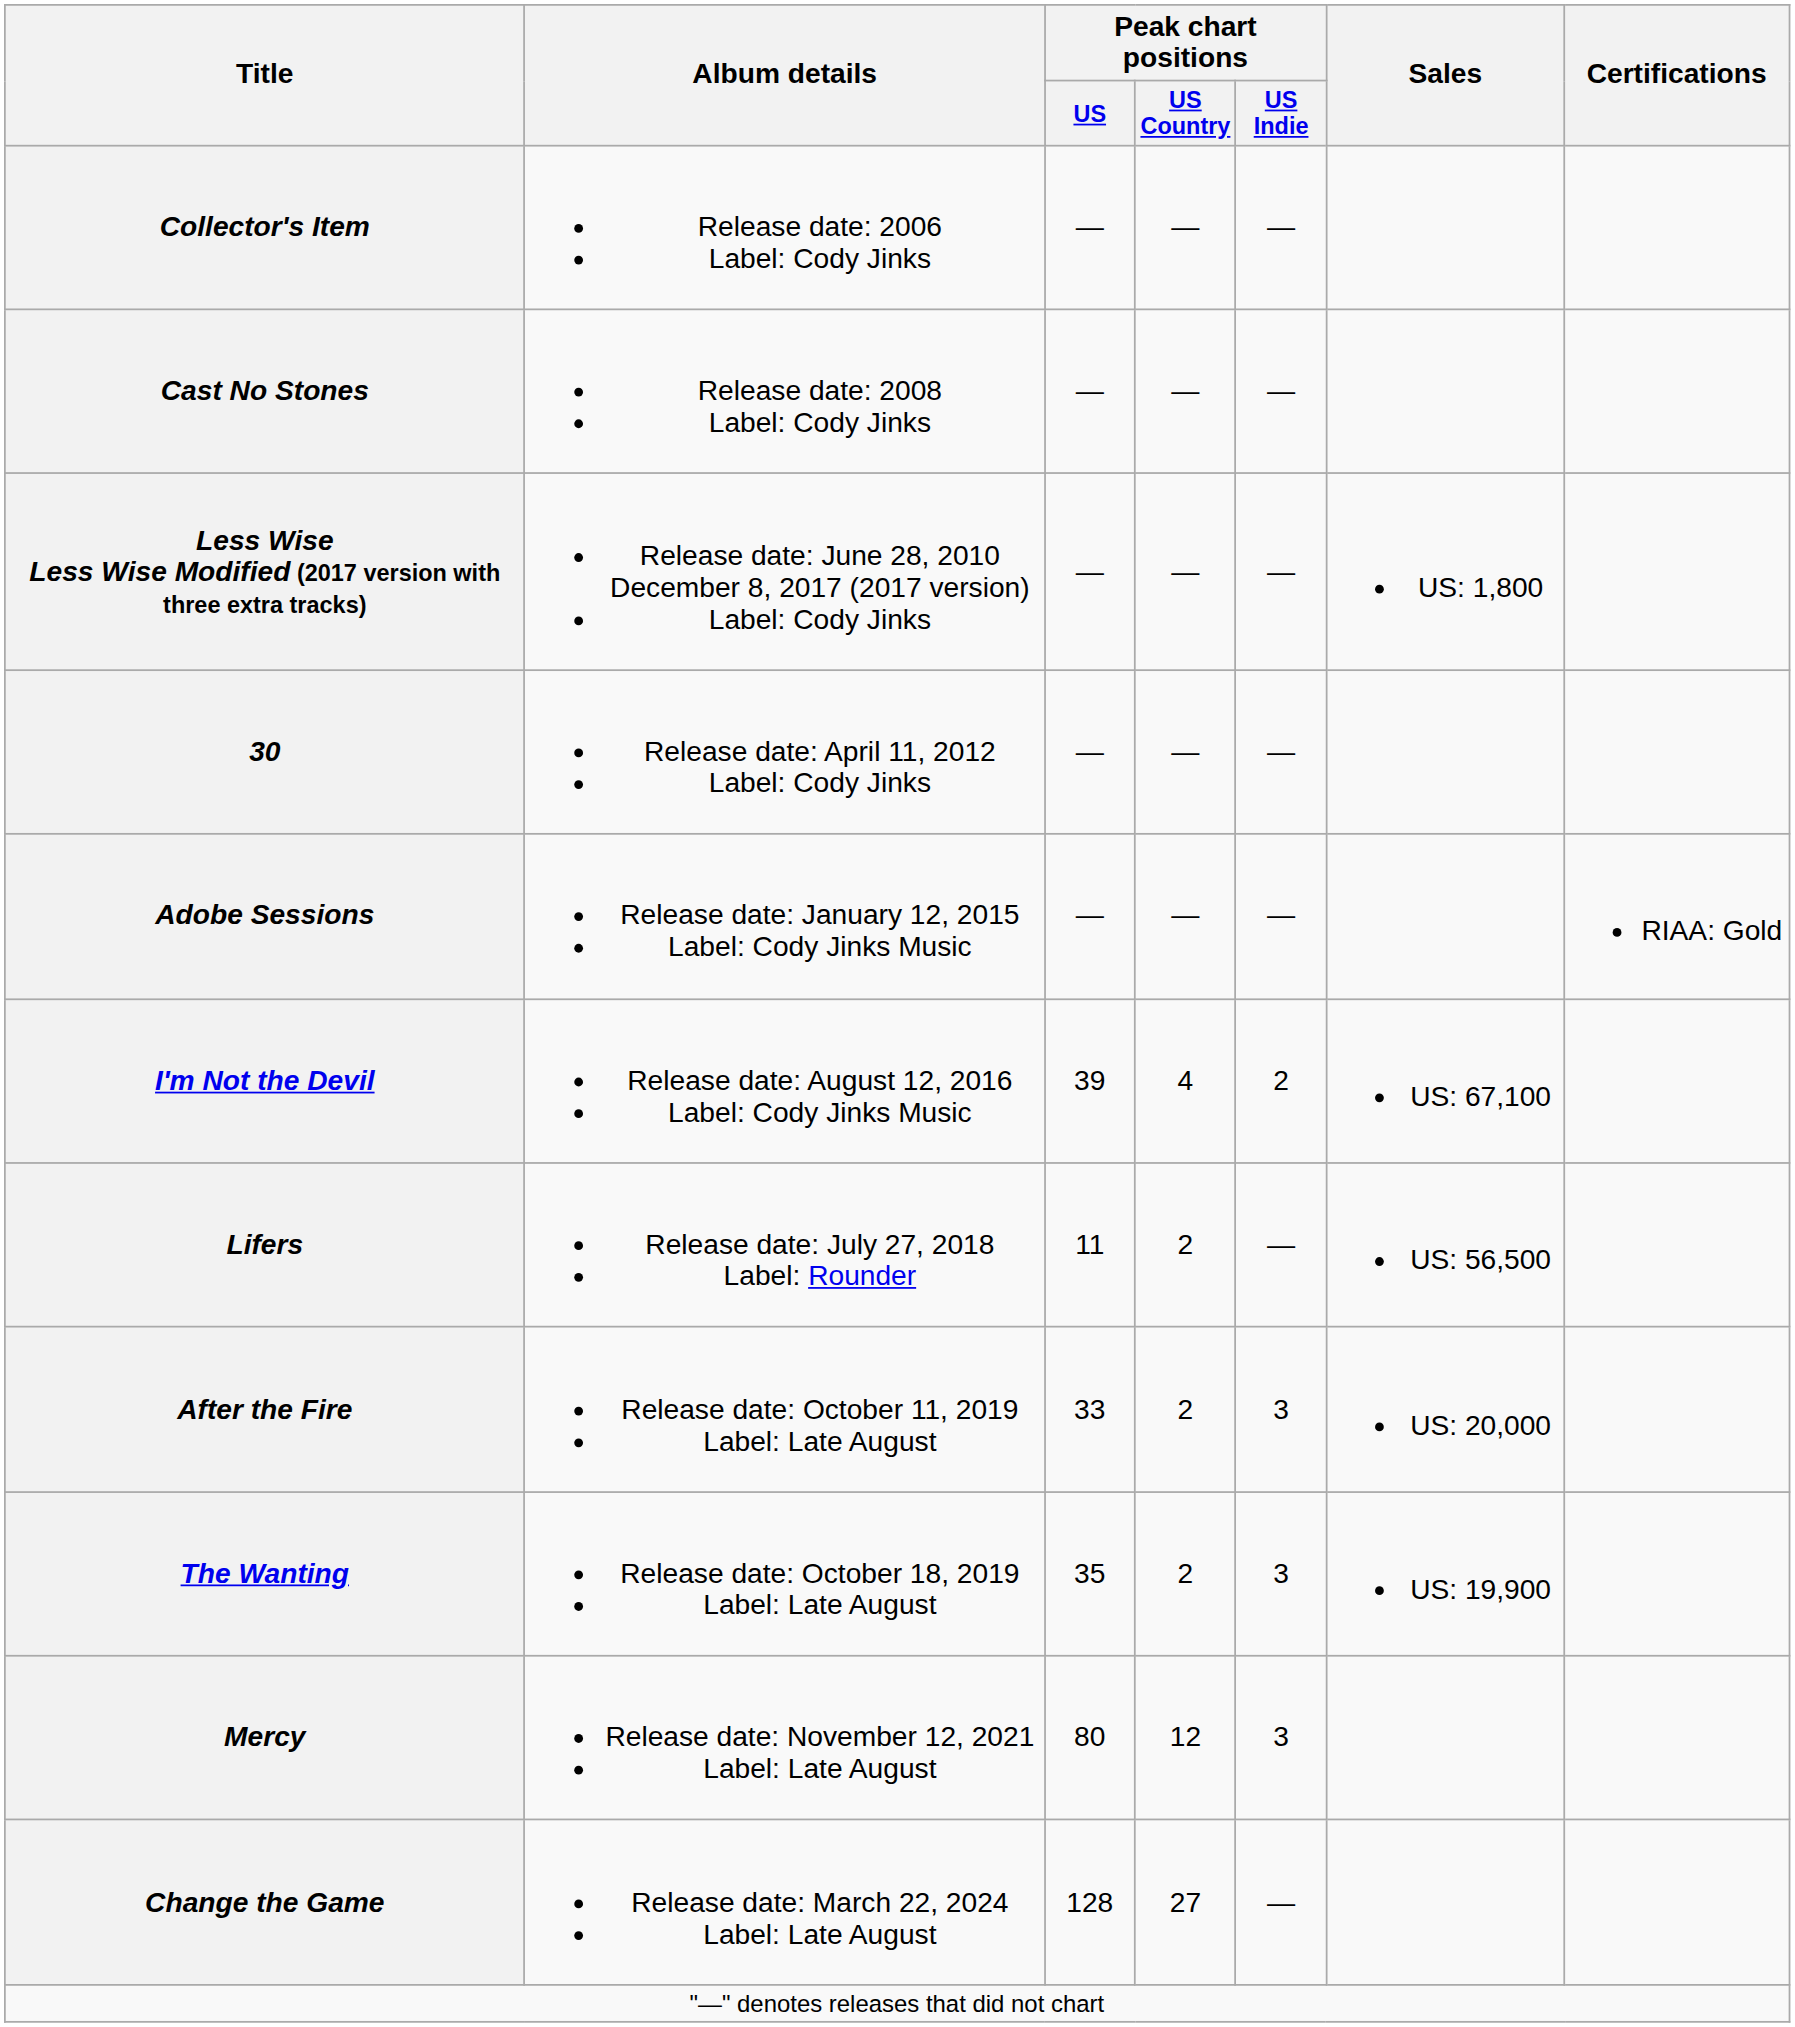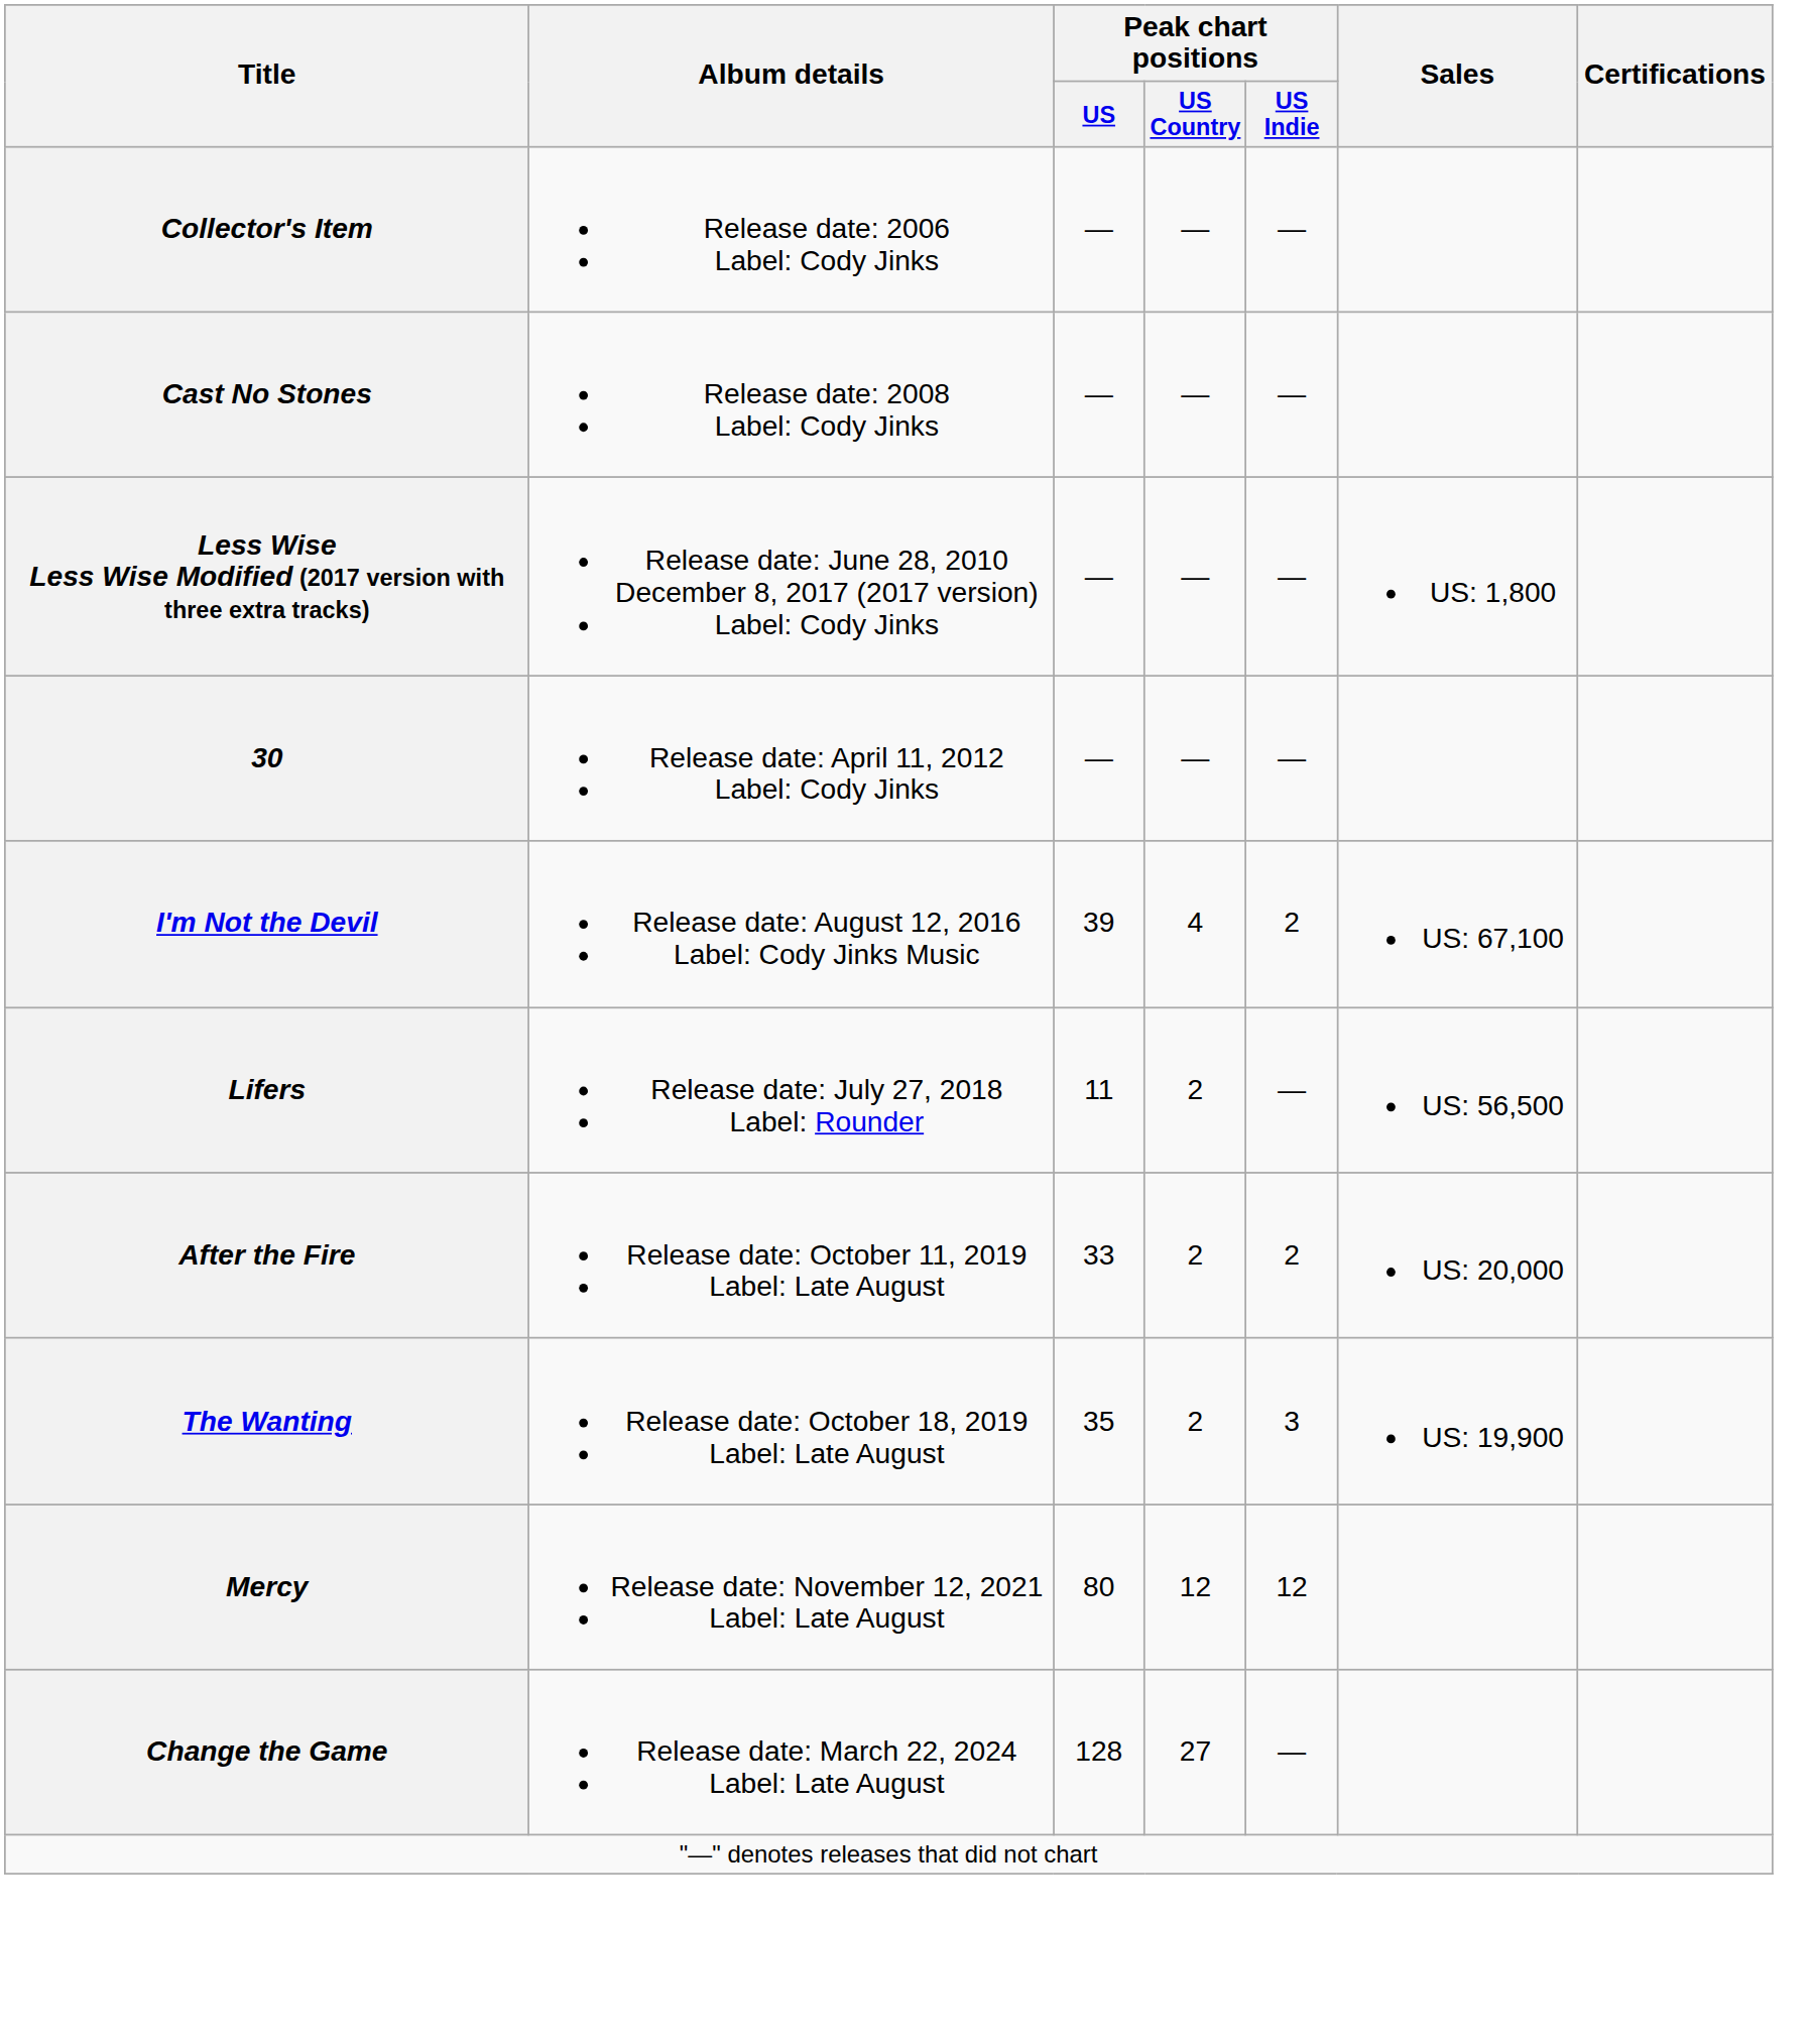 <table class="wikitable plainrowheaders" style="text-align:center;">
 <tr>
 <th rowspan="2" style="width:18em;">Title</th>
 <th rowspan="2" style="width:18em;">Album details</th>
 <th colspan="3">Peak chart positions</th>
 <th rowspan="2" style="width:8em;">Sales</th>
 <th rowspan="2">Certifications</th>
 </tr>
 <tr style="font-size:smaller;">
 <th width="45"><a href='#'>US</a><br></th>
 <th width="45"><a href='#'>US Country</a><br></th>
 <th width="45"><a href='#'>US Indie</a><br></th>
 </tr>
 <tr>
 <th scope="row"><em>Collector's Item</em></th>
 <td><br><ul><li>Release date: 2006</li><li>Label: Cody Jinks</li></ul></td>
 <td>—</td>
 <td>—</td>
 <td>—</td>
 <td></td>
 <td></td>
 </tr>
 <tr>
 <th scope="row"><em>Cast No Stones</em></th>
 <td><br><ul><li>Release date: 2008</li><li>Label: Cody Jinks</li></ul></td>
 <td>—</td>
 <td>—</td>
 <td>—</td>
 <td></td>
 <td></td>
 </tr>
 <tr>
 <th scope="row"><em>Less Wise</em><br><em>Less Wise Modified</em><small> (2017 version with three extra tracks)</small></th>
 <td><br><ul><li>Release date: June 28, 2010<br>December 8, 2017 (2017 version)</li><li>Label: Cody Jinks</li></ul></td>
 <td>—</td>
 <td>—</td>
 <td>—</td>
 <td><br><ul><li>US: 1,800</li></ul></td>
 <td></td>
 </tr>
 <tr>
 <th scope="row"><em>30</em></th>
 <td><br><ul><li>Release date: April 11, 2012</li><li>Label: Cody Jinks</li></ul></td>
 <td>—</td>
 <td>—</td>
 <td>—</td>
 <td></td>
 <td></td>
 </tr>
 <tr>
-<th scope="row"><em>Adobe Sessions</em></th>
-<td><br><ul><li>Release date: January 12, 2015</li><li>Label: Cody Jinks Music</li></ul></td>
-<td>—</td>
-<td>—</td>
-<td>—</td>
-<td></td>
-<td><br><ul><li>RIAA: Gold</li></ul></td>
-</tr>
-<tr>
 <th scope="row"><em><a href='#'>I'm Not the Devil</a></em></th>
 <td><br><ul><li>Release date: August 12, 2016</li><li>Label: Cody Jinks Music</li></ul></td>
 <td>39</td>
 <td>4</td>
 <td>2</td>
 <td><br><ul><li>US: 67,100</li></ul></td>
 <td></td>
 </tr>
 <tr>
 <th scope="row"><em>Lifers</em></th>
 <td><br><ul><li>Release date: July 27, 2018</li><li>Label: <a href='#'>Rounder</a></li></ul></td>
 <td>11</td>
 <td>2</td>
 <td>—</td>
 <td><br><ul><li>US: 56,500</li></ul></td>
 <td></td>
 </tr>
 <tr>
 <th scope="row"><em>After the Fire</em></th>
 <td><br><ul><li>Release date: October 11, 2019</li><li>Label: Late August</li></ul></td>
 <td>33</td>
 <td>2</td>
-<td>3</td>
+<td>2</td>
 <td><br><ul><li>US: 20,000</li></ul></td>
 <td></td>
 </tr>
 <tr>
 <th scope="row"><em><a href='#'>The Wanting</a></em></th>
 <td><br><ul><li>Release date: October 18, 2019</li><li>Label: Late August</li></ul></td>
 <td>35</td>
 <td>2</td>
 <td>3</td>
 <td><br><ul><li>US: 19,900</li></ul></td>
 <td></td>
 </tr>
 <tr>
 <th scope="row"><em>Mercy</em></th>
 <td><br><ul><li>Release date: November 12, 2021</li><li>Label: Late August</li></ul></td>
 <td>80<br></td>
 <td>12</td>
-<td>3</td>
+<td>12</td>
 <td></td>
 <td></td>
 </tr>
 <tr>
 <th scope="row"><em>Change the Game</em></th>
 <td><br><ul><li>Release date: March 22, 2024</li><li>Label: Late August</li></ul></td>
 <td>128<br></td>
 <td>27<br></td>
 <td>—</td>
 <td></td>
 <td></td>
 </tr>
 <tr>
 <td colspan="7" style="font-size:85%">"—" denotes releases that did not chart</td>
 </tr>
 </table>
